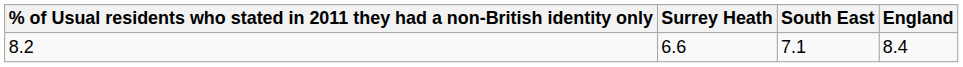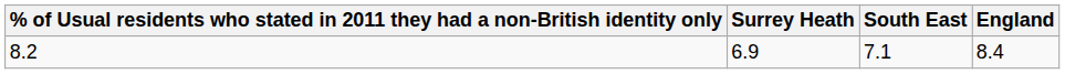 <table class="wikitable">
 <tr>
 <th>% of Usual residents who stated in 2011 they had a non-British identity only</th>
 <th>Surrey Heath</th>
 <th>South East</th>
 <th>England</th>
 </tr>
 <tr>
 <td>8.2</td>
-<td>6.6</td>
+<td>6.9</td>
 <td>7.1</td>
 <td>8.4</td>
 </tr>
 </table>
